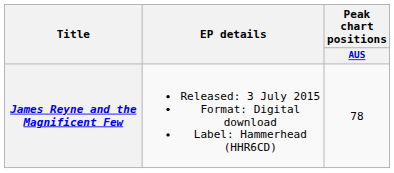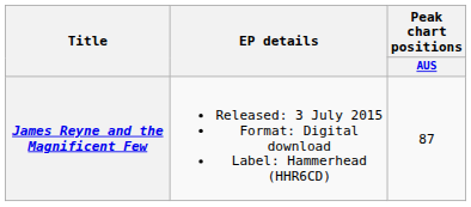 <table class="wikitable plainrowheaders" style="text-align:center;" border="1">
 <tr>
 <th scope="col" rowspan="2" style="width:12em;">Title</th>
 <th scope="col" rowspan="2" style="width:16em;">EP details</th>
 <th scope="col" colspan="1">Peak chart positions</th>
 </tr>
 <tr>
 <th scope="col" style="width:3em; font-size:85%"><a href='#'>AUS</a><br></th>
 </tr>
 <tr>
 <th scope="row"><em><a href='#'>James Reyne and the Magnificent Few</a></em></th>
 <td><br><ul><li>Released: 3 July 2015</li><li>Format: Digital download</li><li>Label: Hammerhead (HHR6CD)</li></ul></td>
-<td>78</td>
+<td>87</td>
 </tr>
 </table>
